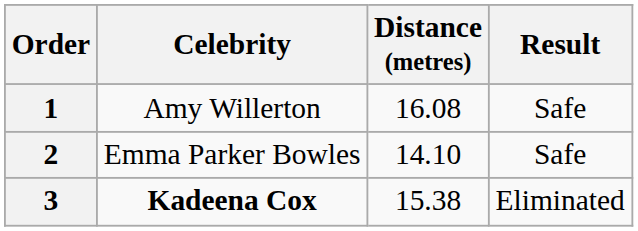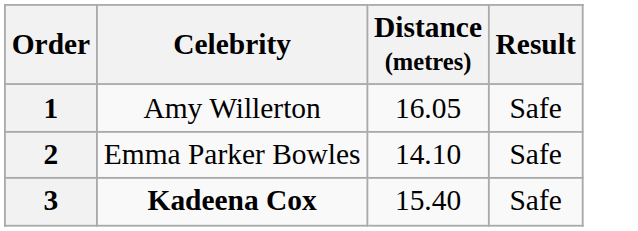 <table class="wikitable plainrowheaders" style="text-align:center;">
 <tr>
 <th>Order</th>
 <th>Celebrity</th>
 <th>Distance<br><small>(metres)</small></th>
 <th>Result</th>
 </tr>
 <tr>
 <th>1</th>
 <td>Amy Willerton</td>
-<td>16.08</td>
+<td>16.05</td>
 <td>Safe</td>
 </tr>
 <tr>
 <th>2</th>
 <td>Emma Parker Bowles</td>
 <td>14.10</td>
 <td>Safe</td>
 </tr>
 <tr>
 <th>3</th>
 <td><strong>Kadeena Cox</strong></td>
-<td>15.38</td>
-<td>Eliminated</td>
+<td>15.40</td>
+<td>Safe</td>
 </tr>
 </table>
